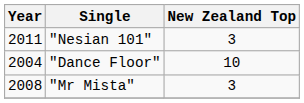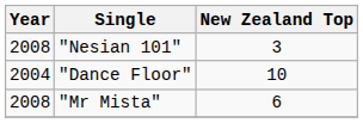 <table class="wikitable">
 <tr>
 <th>Year</th>
 <th>Single</th>
 <th>New Zealand Top</th>
 </tr>
 <tr>
-<td align="left" valign="top">2011</td>
+<td align="left" valign="top">2008</td>
 <td align="left" valign="top">"Nesian 101"</td>
 <td align="center" valign="top">3</td>
 </tr>
 <tr>
 <td align="left" valign="top">2004</td>
 <td align="left" valign="top">"Dance Floor"</td>
 <td align="center" valign="top">10</td>
 </tr>
 <tr>
 <td align="left" valign="top">2008</td>
 <td align="left" valign="top">"Mr Mista"</td>
-<td align="center" valign="top">3</td>
+<td align="center" valign="top">6</td>
 </tr>
 <tr>
 </tr>
 </table>
